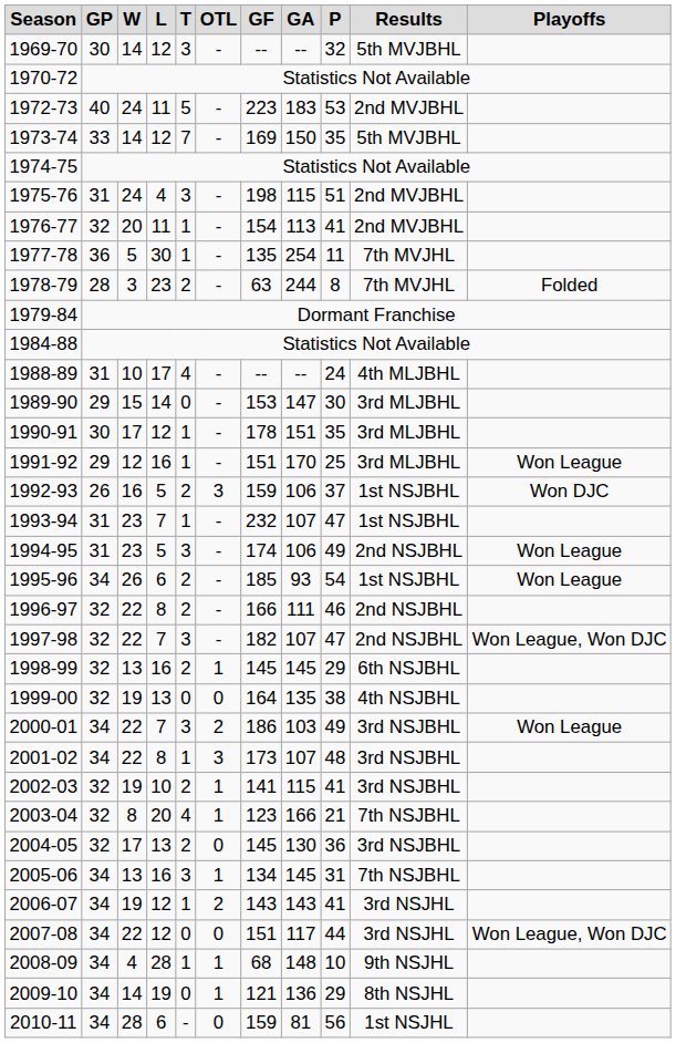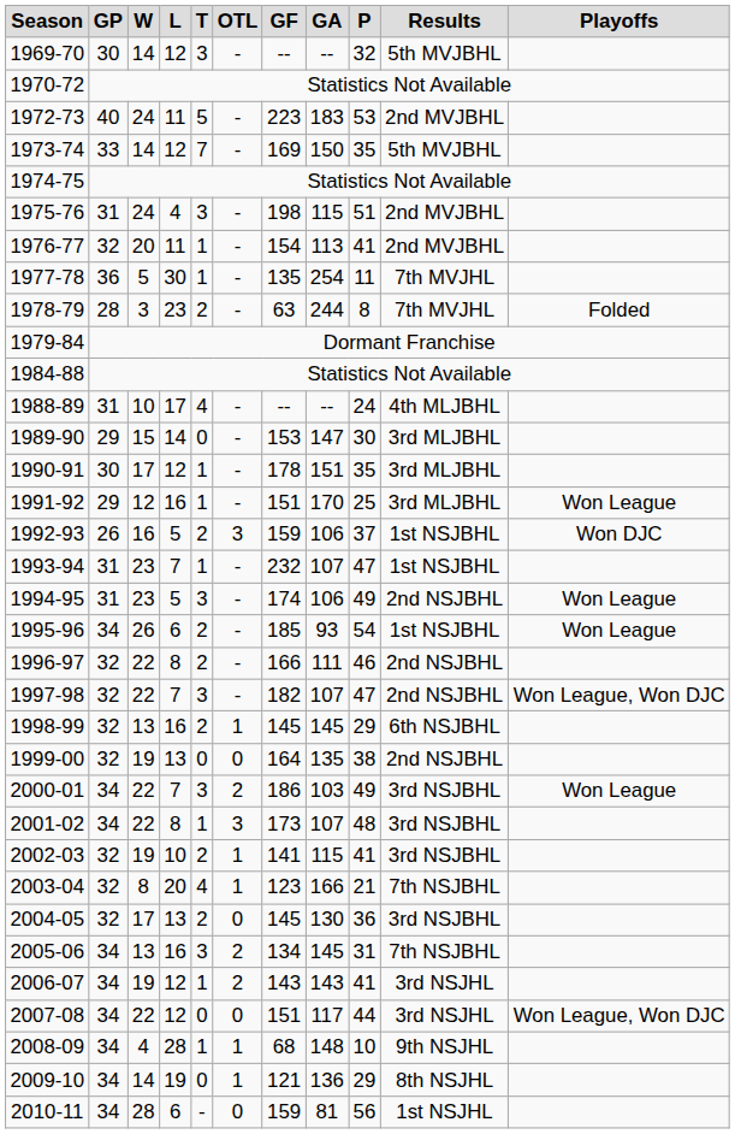 <table class="wikitable">
 <tr align="center"  bgcolor="#dddddd">
 <td><strong>Season</strong></td>
 <td><strong>GP</strong></td>
 <td><strong>W</strong></td>
 <td><strong>L</strong></td>
 <td><strong>T</strong></td>
 <td><strong>OTL</strong></td>
 <td><strong>GF</strong></td>
 <td><strong>GA</strong></td>
 <td><strong>P</strong></td>
 <td><strong>Results</strong></td>
 <td><strong>Playoffs</strong></td>
 </tr>
 <tr align="center">
 <td>1969-70</td>
 <td>30</td>
 <td>14</td>
 <td>12</td>
 <td>3</td>
 <td>-</td>
 <td>--</td>
 <td>--</td>
 <td>32</td>
 <td>5th MVJBHL</td>
 <td></td>
 </tr>
 <tr align="center">
 <td>1970-72</td>
 <td colspan="11">Statistics Not Available</td>
 </tr>
 <tr align="center">
 <td>1972-73</td>
 <td>40</td>
 <td>24</td>
 <td>11</td>
 <td>5</td>
 <td>-</td>
 <td>223</td>
 <td>183</td>
 <td>53</td>
 <td>2nd MVJBHL</td>
 <td></td>
 </tr>
 <tr align="center">
 <td>1973-74</td>
 <td>33</td>
 <td>14</td>
 <td>12</td>
 <td>7</td>
 <td>-</td>
 <td>169</td>
 <td>150</td>
 <td>35</td>
 <td>5th MVJBHL</td>
 <td></td>
 </tr>
 <tr align="center">
 <td>1974-75</td>
 <td colspan="11">Statistics Not Available</td>
 </tr>
 <tr align="center">
 <td>1975-76</td>
 <td>31</td>
 <td>24</td>
 <td>4</td>
 <td>3</td>
 <td>-</td>
 <td>198</td>
 <td>115</td>
 <td>51</td>
 <td>2nd MVJBHL</td>
 <td></td>
 </tr>
 <tr align="center">
 <td>1976-77</td>
 <td>32</td>
 <td>20</td>
 <td>11</td>
 <td>1</td>
 <td>-</td>
 <td>154</td>
 <td>113</td>
 <td>41</td>
 <td>2nd MVJBHL</td>
 <td></td>
 </tr>
 <tr align="center">
 <td>1977-78</td>
 <td>36</td>
 <td>5</td>
 <td>30</td>
 <td>1</td>
 <td>-</td>
 <td>135</td>
 <td>254</td>
 <td>11</td>
 <td>7th MVJHL</td>
 <td></td>
 </tr>
 <tr align="center">
 <td>1978-79</td>
 <td>28</td>
 <td>3</td>
 <td>23</td>
 <td>2</td>
 <td>-</td>
 <td>63</td>
 <td>244</td>
 <td>8</td>
 <td>7th MVJHL</td>
 <td>Folded</td>
 </tr>
 <tr align="center">
 <td>1979-84</td>
 <td colspan="11">Dormant Franchise</td>
 </tr>
 <tr align="center">
 <td>1984-88</td>
 <td colspan="11">Statistics Not Available</td>
 </tr>
 <tr align="center">
 <td>1988-89</td>
 <td>31</td>
 <td>10</td>
 <td>17</td>
 <td>4</td>
 <td>-</td>
 <td>--</td>
 <td>--</td>
 <td>24</td>
 <td>4th MLJBHL</td>
 <td></td>
 </tr>
 <tr align="center">
 <td>1989-90</td>
 <td>29</td>
 <td>15</td>
 <td>14</td>
 <td>0</td>
 <td>-</td>
 <td>153</td>
 <td>147</td>
 <td>30</td>
 <td>3rd MLJBHL</td>
 <td></td>
 </tr>
 <tr align="center">
 <td>1990-91</td>
 <td>30</td>
 <td>17</td>
 <td>12</td>
 <td>1</td>
 <td>-</td>
 <td>178</td>
 <td>151</td>
 <td>35</td>
 <td>3rd MLJBHL</td>
 <td></td>
 </tr>
 <tr align="center">
 <td>1991-92</td>
 <td>29</td>
 <td>12</td>
 <td>16</td>
 <td>1</td>
 <td>-</td>
 <td>151</td>
 <td>170</td>
 <td>25</td>
 <td>3rd MLJBHL</td>
 <td>Won League</td>
 </tr>
 <tr align="center">
 <td>1992-93</td>
 <td>26</td>
 <td>16</td>
 <td>5</td>
 <td>2</td>
 <td>3</td>
 <td>159</td>
 <td>106</td>
 <td>37</td>
 <td>1st NSJBHL</td>
 <td>Won DJC</td>
 </tr>
 <tr align="center">
 <td>1993-94</td>
 <td>31</td>
 <td>23</td>
 <td>7</td>
 <td>1</td>
 <td>-</td>
 <td>232</td>
 <td>107</td>
 <td>47</td>
 <td>1st NSJBHL</td>
 <td></td>
 </tr>
 <tr align="center">
 <td>1994-95</td>
 <td>31</td>
 <td>23</td>
 <td>5</td>
 <td>3</td>
 <td>-</td>
 <td>174</td>
 <td>106</td>
 <td>49</td>
 <td>2nd NSJBHL</td>
 <td>Won League</td>
 </tr>
 <tr align="center">
 <td>1995-96</td>
 <td>34</td>
 <td>26</td>
 <td>6</td>
 <td>2</td>
 <td>-</td>
 <td>185</td>
 <td>93</td>
 <td>54</td>
 <td>1st NSJBHL</td>
 <td>Won League</td>
 </tr>
 <tr align="center">
 <td>1996-97</td>
 <td>32</td>
 <td>22</td>
 <td>8</td>
 <td>2</td>
 <td>-</td>
 <td>166</td>
 <td>111</td>
 <td>46</td>
 <td>2nd NSJBHL</td>
 <td></td>
 </tr>
 <tr align="center">
 <td>1997-98</td>
 <td>32</td>
 <td>22</td>
 <td>7</td>
 <td>3</td>
 <td>-</td>
 <td>182</td>
 <td>107</td>
 <td>47</td>
 <td>2nd NSJBHL</td>
 <td>Won League, Won DJC</td>
 </tr>
 <tr align="center">
 <td>1998-99</td>
 <td>32</td>
 <td>13</td>
 <td>16</td>
 <td>2</td>
 <td>1</td>
 <td>145</td>
 <td>145</td>
 <td>29</td>
 <td>6th NSJBHL</td>
 <td></td>
 </tr>
 <tr align="center">
 <td>1999-00</td>
 <td>32</td>
 <td>19</td>
 <td>13</td>
 <td>0</td>
 <td>0</td>
 <td>164</td>
 <td>135</td>
 <td>38</td>
-<td>4th NSJBHL</td>
+<td>2nd NSJBHL</td>
 <td></td>
 </tr>
 <tr align="center">
 <td>2000-01</td>
 <td>34</td>
 <td>22</td>
 <td>7</td>
 <td>3</td>
 <td>2</td>
 <td>186</td>
 <td>103</td>
 <td>49</td>
 <td>3rd NSJBHL</td>
 <td>Won League</td>
 </tr>
 <tr align="center">
 <td>2001-02</td>
 <td>34</td>
 <td>22</td>
 <td>8</td>
 <td>1</td>
 <td>3</td>
 <td>173</td>
 <td>107</td>
 <td>48</td>
 <td>3rd NSJBHL</td>
 <td></td>
 </tr>
 <tr align="center">
 <td>2002-03</td>
 <td>32</td>
 <td>19</td>
 <td>10</td>
 <td>2</td>
 <td>1</td>
 <td>141</td>
 <td>115</td>
 <td>41</td>
 <td>3rd NSJBHL</td>
 <td></td>
 </tr>
 <tr align="center">
 <td>2003-04</td>
 <td>32</td>
 <td>8</td>
 <td>20</td>
 <td>4</td>
 <td>1</td>
 <td>123</td>
 <td>166</td>
 <td>21</td>
 <td>7th NSJBHL</td>
 <td></td>
 </tr>
 <tr align="center">
 <td>2004-05</td>
 <td>32</td>
 <td>17</td>
 <td>13</td>
 <td>2</td>
 <td>0</td>
 <td>145</td>
 <td>130</td>
 <td>36</td>
 <td>3rd NSJBHL</td>
 <td></td>
 </tr>
 <tr align="center">
 <td>2005-06</td>
 <td>34</td>
 <td>13</td>
 <td>16</td>
 <td>3</td>
-<td>1</td>
+<td>2</td>
 <td>134</td>
 <td>145</td>
 <td>31</td>
 <td>7th NSJBHL</td>
 <td></td>
 </tr>
 <tr align="center">
 <td>2006-07</td>
 <td>34</td>
 <td>19</td>
 <td>12</td>
 <td>1</td>
 <td>2</td>
 <td>143</td>
 <td>143</td>
 <td>41</td>
 <td>3rd NSJHL</td>
 <td></td>
 </tr>
 <tr align="center">
 <td>2007-08</td>
 <td>34</td>
 <td>22</td>
 <td>12</td>
 <td>0</td>
 <td>0</td>
 <td>151</td>
 <td>117</td>
 <td>44</td>
 <td>3rd NSJHL</td>
 <td>Won League, Won DJC</td>
 </tr>
 <tr align="center">
 <td>2008-09</td>
 <td>34</td>
 <td>4</td>
 <td>28</td>
 <td>1</td>
 <td>1</td>
 <td>68</td>
 <td>148</td>
 <td>10</td>
 <td>9th NSJHL</td>
 <td></td>
 </tr>
 <tr align="center">
 <td>2009-10</td>
 <td>34</td>
 <td>14</td>
 <td>19</td>
 <td>0</td>
 <td>1</td>
 <td>121</td>
 <td>136</td>
 <td>29</td>
 <td>8th NSJHL</td>
 <td></td>
 </tr>
 <tr align="center">
 <td>2010-11</td>
 <td>34</td>
 <td>28</td>
 <td>6</td>
 <td>-</td>
 <td>0</td>
 <td>159</td>
 <td>81</td>
 <td>56</td>
 <td>1st NSJHL</td>
 <td></td>
 </tr>
 </table>
